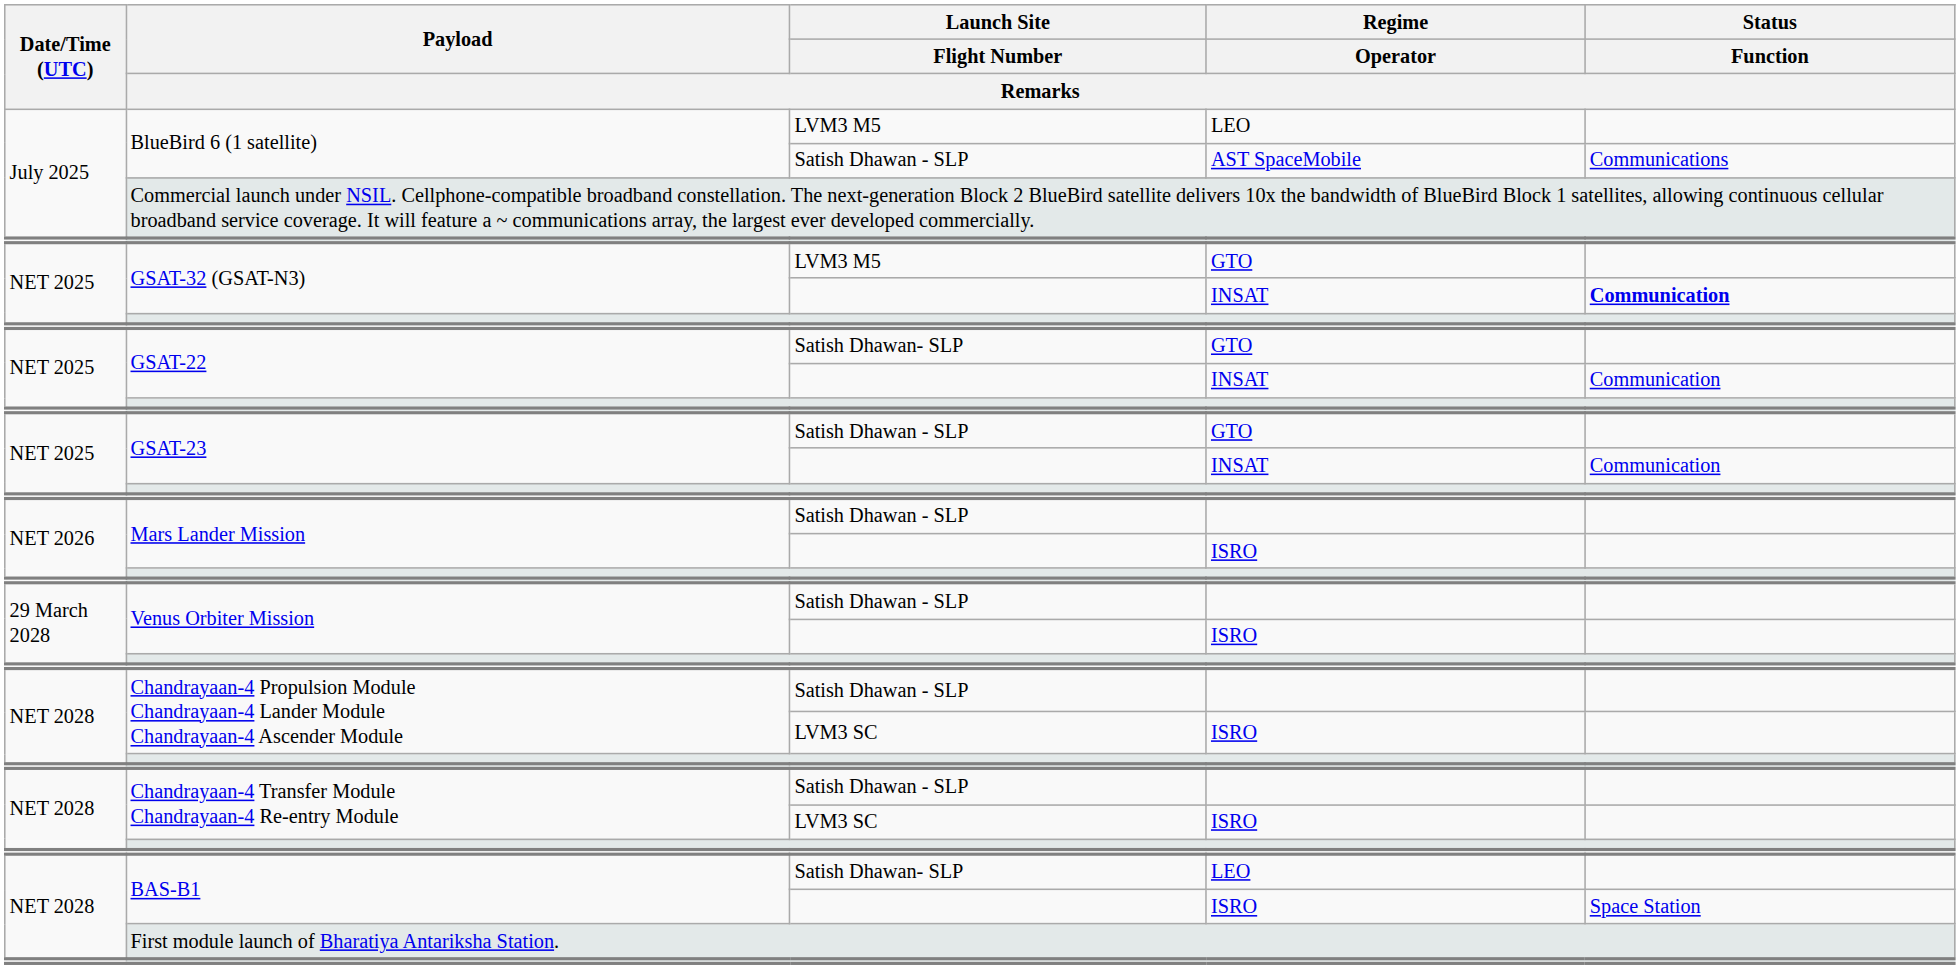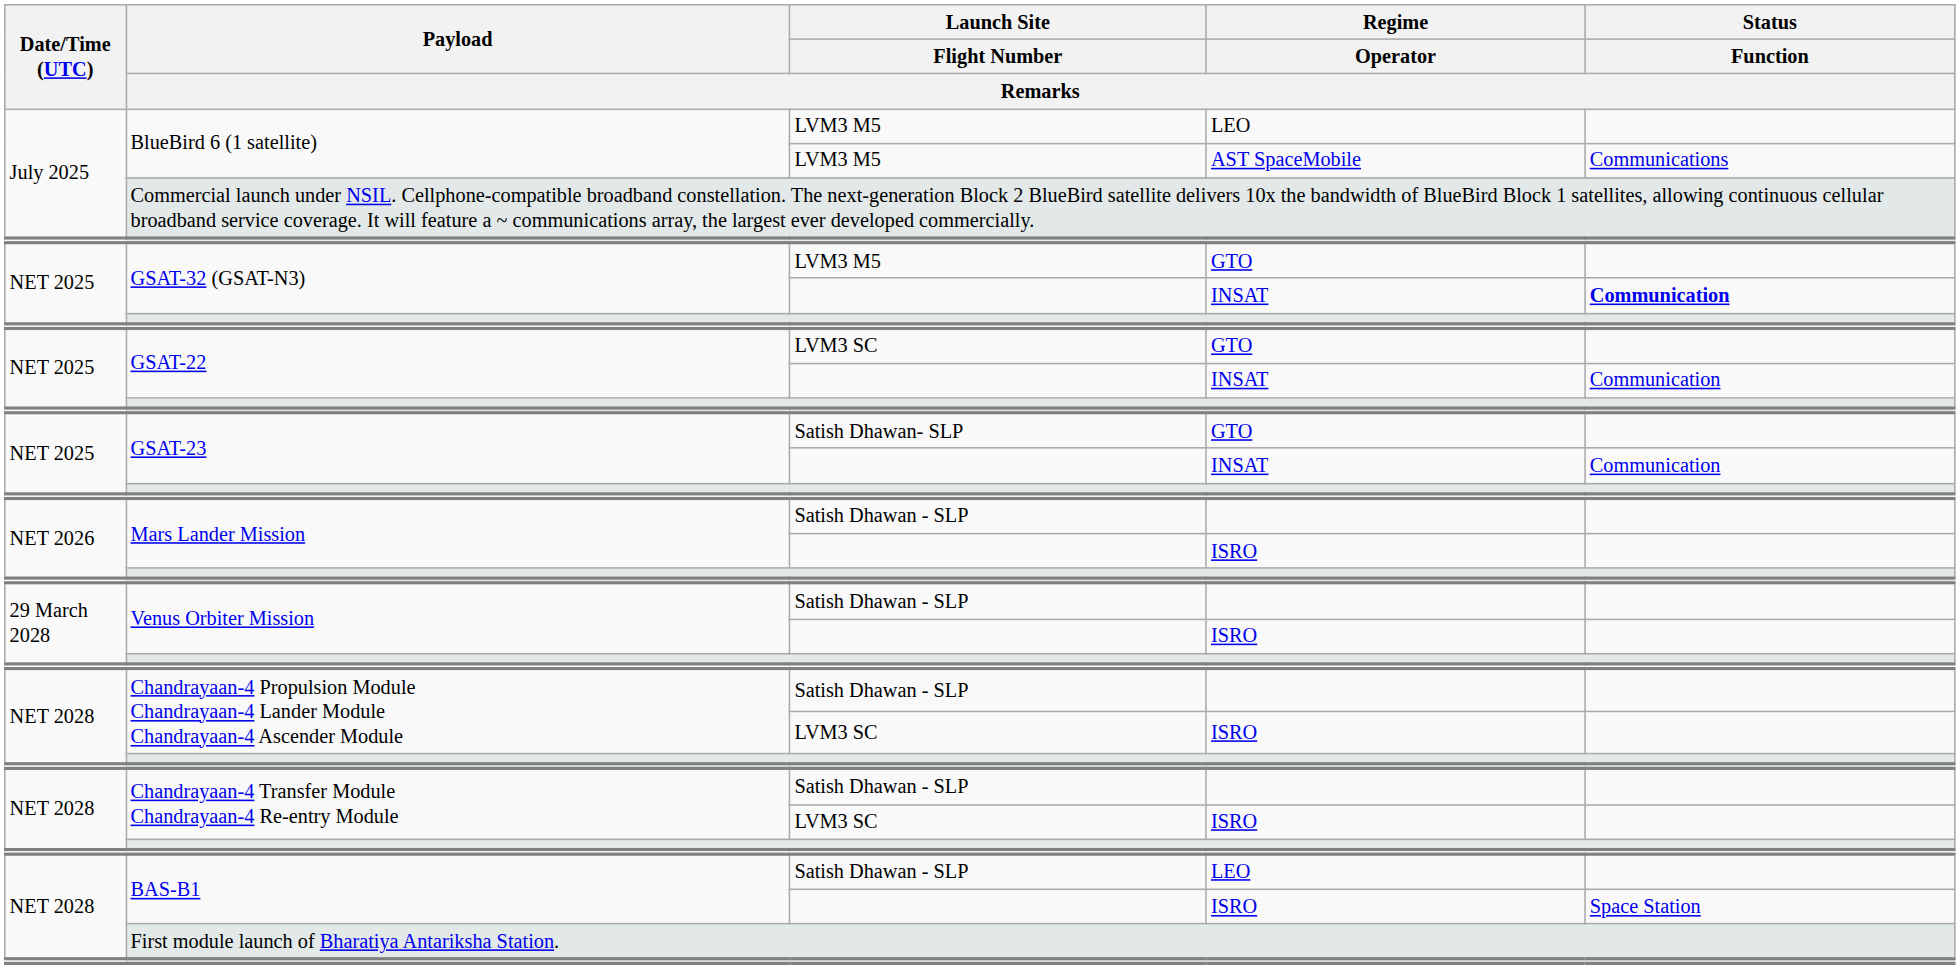 <table class = "wikitable" style="font-size:small;">
 <tr>
 <th rowspan="3">Date/Time<br>(<a href='#'>UTC</a>)<br></th>
 <th rowspan="2">Payload</th>
 <th>Launch Site</th>
 <th>Regime</th>
 <th>Status</th>
 </tr>
 <tr>
 <th>Flight Number</th>
 <th>Operator</th>
 <th>Function</th>
 </tr>
 <tr>
 <th colspan="4">Remarks</th>
 </tr>
 <tr>
 <td rowspan="3">July 2025</td>
 <td rowspan="2"> BlueBird 6 (1 satellite)</td>
 <td>LVM3 M5</td>
 <td>LEO</td>
 <td></td>
 </tr>
 <tr>
-<td>Satish Dhawan - SLP</td>
+<td>LVM3 M5</td>
 <td><a href='#'>AST SpaceMobile</a></td>
 <td><a href='#'>Communications</a></td>
 </tr>
 <tr style="border-bottom: double 5px grey">
 <td colspan="4" style="background-color:#e3e9e9;">Commercial launch under <a href='#'>NSIL</a>. Cellphone-compatible broadband constellation. The next-generation Block 2 BlueBird satellite delivers 10x the bandwidth of BlueBird Block 1 satellites, allowing continuous cellular broadband service coverage. It will feature a ~ communications array, the largest ever developed commercially.</td>
 </tr>
 <tr>
 <td rowspan="3">NET 2025</td>
 <td rowspan="2"> <a href='#'>GSAT-32</a> (GSAT-N3)</td>
 <td>LVM3 M5</td>
 <td><a href='#'>GTO</a></td>
 <td></td>
 </tr>
 <tr>
 <td></td>
 <td><a href='#'>INSAT</a></td>
 <td><strong><a href='#'>Communication</a></strong></td>
 </tr>
 <tr style="border-bottom: double 5px grey">
 <td colspan="4" style="background-color:#e3e9e9;"></td>
 </tr>
 <tr>
 <td rowspan="3">NET 2025</td>
 <td rowspan="2"> <a href='#'>GSAT-22</a></td>
-<td>Satish Dhawan- SLP</td>
+<td>LVM3 SC</td>
 <td><a href='#'>GTO</a></td>
 <td></td>
 </tr>
 <tr>
 <td></td>
 <td><a href='#'>INSAT</a></td>
 <td><a href='#'>Communication</a></td>
 </tr>
 <tr style="border-bottom: double 5px grey">
 <td colspan="4" style="background-color:#e3e9e9;"></td>
 </tr>
 <tr>
 <td rowspan="3">NET 2025</td>
 <td rowspan="2"> <a href='#'>GSAT-23</a></td>
-<td>Satish Dhawan - SLP</td>
+<td>Satish Dhawan- SLP</td>
 <td><a href='#'>GTO</a></td>
 <td></td>
 </tr>
 <tr>
 <td></td>
 <td><a href='#'>INSAT</a></td>
 <td><a href='#'>Communication</a></td>
 </tr>
 <tr style="border-bottom: double 5px grey">
 <td colspan="4" style="background-color:#e3e9e9;"></td>
 </tr>
 <tr>
 <td rowspan="3">NET 2026</td>
 <td rowspan="2"> <a href='#'>Mars Lander Mission</a></td>
 <td>Satish Dhawan - SLP</td>
 <td></td>
 <td></td>
 </tr>
 <tr>
 <td></td>
 <td><a href='#'>ISRO</a></td>
 <td></td>
 </tr>
 <tr style="border-bottom: double 5px grey">
 <td colspan="4" style="background-color:#e3e9e9;"></td>
 </tr>
 <tr>
 <td rowspan="3">29 March 2028</td>
 <td rowspan="2"> <a href='#'>Venus Orbiter Mission</a></td>
 <td>Satish Dhawan - SLP</td>
 <td></td>
 <td></td>
 </tr>
 <tr>
 <td></td>
 <td><a href='#'>ISRO</a></td>
 <td></td>
 </tr>
 <tr style="border-bottom: double 5px grey">
 <td colspan="4" style="background-color:#e3e9e9;"></td>
 </tr>
 <tr>
 <td rowspan="3">NET 2028</td>
 <td rowspan="2"> <a href='#'>Chandrayaan-4</a> Propulsion Module <br><a href='#'>Chandrayaan-4</a> Lander Module <br><a href='#'>Chandrayaan-4</a> Ascender Module</td>
 <td>Satish Dhawan - SLP</td>
 <td></td>
 <td></td>
 </tr>
 <tr>
 <td>LVM3 SC</td>
 <td><a href='#'>ISRO</a></td>
 <td></td>
 </tr>
 <tr style="border-bottom: double 5px grey">
 <td colspan="4" style="background-color:#e3e9e9;"></td>
 </tr>
 <tr>
 <td rowspan="3">NET 2028</td>
 <td rowspan="2"> <a href='#'>Chandrayaan-4</a> Transfer Module <br><a href='#'>Chandrayaan-4</a> Re-entry Module</td>
 <td>Satish Dhawan - SLP</td>
 <td></td>
 <td></td>
 </tr>
 <tr>
 <td>LVM3 SC</td>
 <td><a href='#'>ISRO</a></td>
 <td></td>
 </tr>
 <tr style="border-bottom: double 5px grey">
 <td colspan="4" style="background-color:#e3e9e9;"></td>
 </tr>
 <tr>
 <td rowspan="3">NET 2028</td>
 <td rowspan="2"> <a href='#'>BAS-B1</a><br></td>
-<td>Satish Dhawan- SLP</td>
+<td>Satish Dhawan - SLP</td>
 <td><a href='#'>LEO</a></td>
 <td></td>
 </tr>
 <tr>
 <td></td>
 <td><a href='#'>ISRO</a></td>
 <td><a href='#'>Space Station</a></td>
 </tr>
 <tr style="border-bottom: double 5px grey">
 <td colspan="4" style="background-color:#e3e9e9;">First module launch of <a href='#'>Bharatiya Antariksha Station</a>.</td>
 </tr>
 </table>
